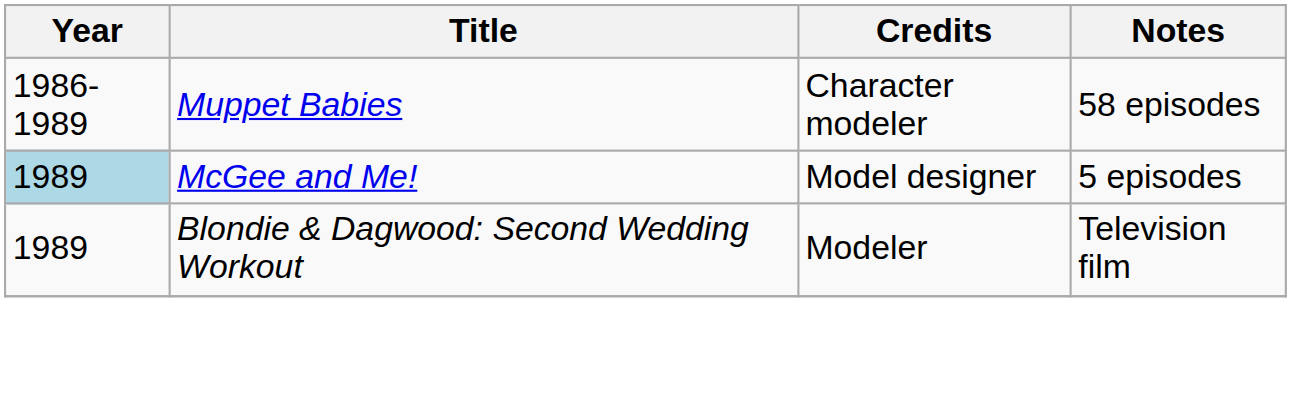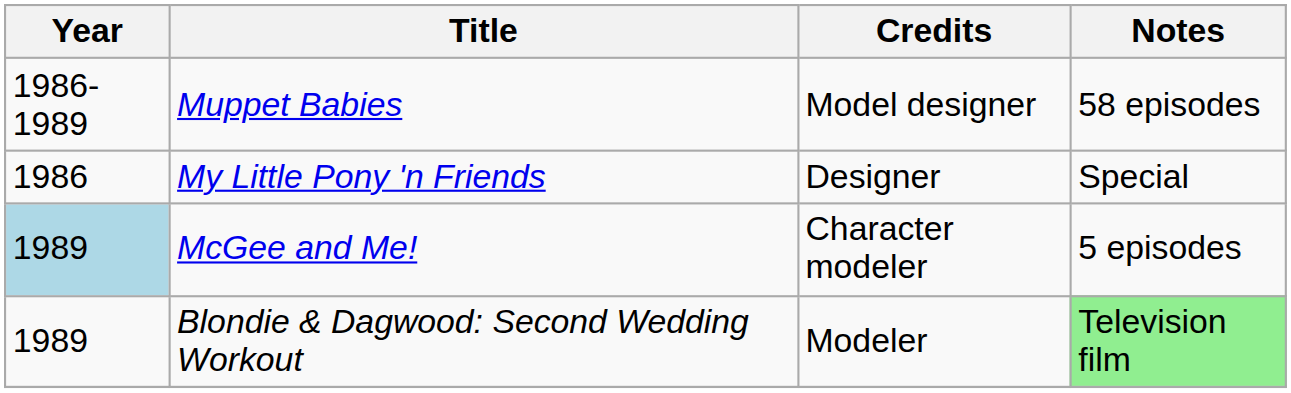 <table class="wikitable sortable">
 <tr>
 <th>Year</th>
 <th>Title</th>
 <th>Credits</th>
 <th>Notes</th>
 </tr>
 <tr>
 <td>1986-1989</td>
 <td><em><a href='#'>Muppet Babies</a></em></td>
-<td>Character modeler</td>
+<td>Model designer</td>
 <td>58 episodes</td>
+</tr>
+<tr>
+<td>1986</td>
+<td><em><a href='#'>My Little Pony 'n Friends</a></em></td>
+<td>Designer</td>
+<td>Special</td>
 </tr>
 <tr>
 <td style="background: lightblue;">1989</td>
 <td><em><a href='#'>McGee and Me!</a></em></td>
-<td>Model designer</td>
+<td>Character modeler</td>
 <td>5 episodes</td>
 </tr>
 <tr>
 <td>1989</td>
 <td><em>Blondie & Dagwood: Second Wedding Workout</em></td>
 <td>Modeler</td>
-<td>Television film</td>
+<td style="background: lightgreen;">Television film</td>
 </tr>
 <tr>
 </tr>
 </table>
